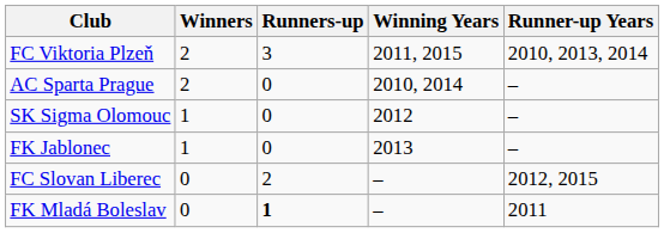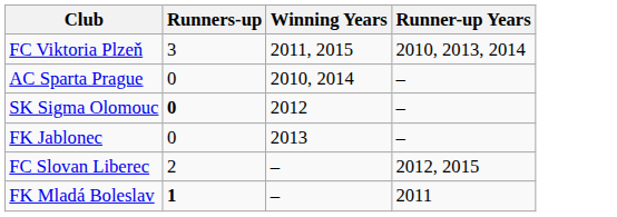 <table class="wikitable">
 <tr>
 <th>Club</th>
-<th>Winners</th>
 <th>Runners-up</th>
 <th>Winning Years</th>
 <th>Runner-up Years</th>
 </tr>
 <tr>
 <td><a href='#'>FC Viktoria Plzeň</a></td>
-<td>2</td>
 <td>3</td>
 <td>2011, 2015</td>
 <td>2010, 2013, 2014</td>
 </tr>
 <tr>
 <td><a href='#'>AC Sparta Prague</a></td>
-<td>2</td>
 <td>0</td>
 <td>2010, 2014</td>
 <td>–</td>
 </tr>
 <tr>
 <td><a href='#'>SK Sigma Olomouc</a></td>
-<td>1</td>
-<td>0</td>
+<td><strong>0</strong></td>
 <td>2012</td>
 <td>–</td>
 </tr>
 <tr>
 <td><a href='#'>FK Jablonec</a></td>
-<td>1</td>
 <td>0</td>
 <td>2013</td>
 <td>–</td>
 </tr>
 <tr>
 <td><a href='#'>FC Slovan Liberec</a></td>
-<td>0</td>
 <td>2</td>
 <td>–</td>
 <td>2012, 2015</td>
 </tr>
 <tr>
 <td><a href='#'>FK Mladá Boleslav</a></td>
-<td>0</td>
 <td><strong>1</strong></td>
 <td>–</td>
 <td>2011</td>
 </tr>
 </table>
